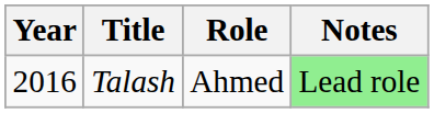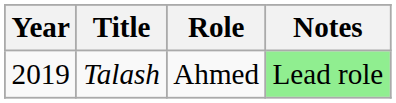 <table class="wikitable">
 <tr>
 <th>Year</th>
 <th>Title</th>
 <th>Role</th>
 <th>Notes</th>
 </tr>
 <tr>
-<td>2016</td>
+<td>2019</td>
 <td><em>Talash</em></td>
 <td>Ahmed</td>
 <td style="background: lightgreen;">Lead role</td>
 </tr>
 </table>
